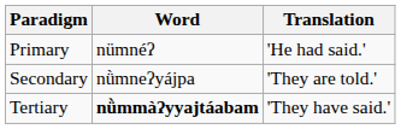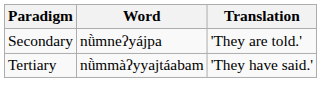 <table class="wikitable">
 <tr>
 <th>Paradigm</th>
 <th>Word</th>
 <th>Translation</th>
-</tr>
-<tr>
-<td>Primary</td>
-<td>nümnéʔ</td>
-<td>'He had said.'</td>
 </tr>
 <tr>
 <td>Secondary</td>
 <td>nǜmneʔyájpa</td>
 <td>'They are told.'</td>
 </tr>
 <tr>
 <td>Tertiary</td>
-<td><strong>nǜmmàʔyyajtáabam</strong></td>
+<td>nǜmmàʔyyajtáabam</td>
 <td>'They have said.'</td>
 </tr>
 </table>
